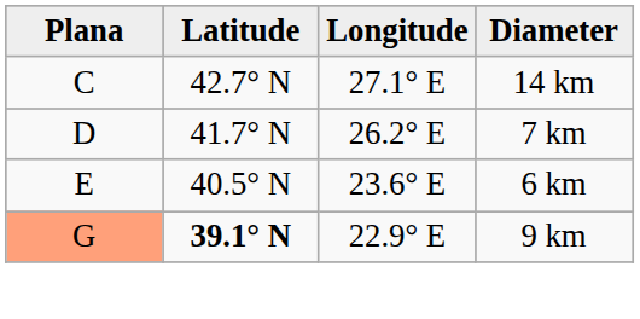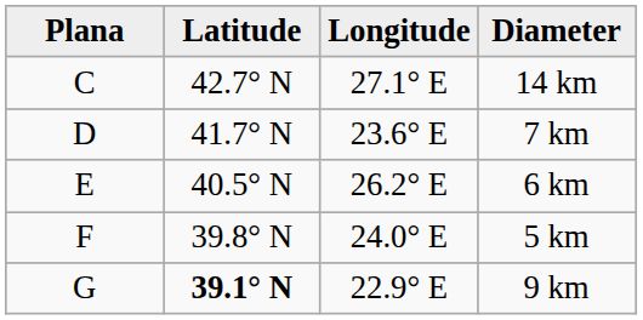 <table class="wikitable">
 <tr>
 <th width="25%" style="background:#eeeeee;">Plana</th>
 <th width="25%" style="background:#eeeeee;">Latitude</th>
 <th width="25%" style="background:#eeeeee;">Longitude</th>
 <th width="25%" style="background:#eeeeee;">Diameter</th>
 </tr>
 <tr>
 <td align="center">C</td>
 <td align="center">42.7° N</td>
 <td align="center">27.1° E</td>
 <td align="center">14 km</td>
 </tr>
 <tr>
 <td align="center">D</td>
 <td align="center">41.7° N</td>
-<td align="center">26.2° E</td>
+<td align="center">23.6° E</td>
 <td align="center">7 km</td>
 </tr>
 <tr>
 <td align="center">E</td>
 <td align="center">40.5° N</td>
-<td align="center">23.6° E</td>
+<td align="center">26.2° E</td>
 <td align="center">6 km</td>
 </tr>
 <tr>
-<td align="center" style="background: lightsalmon;">G</td>
+<td align="center">F</td>
+<td align="center">39.8° N</td>
+<td align="center">24.0° E</td>
+<td align="center">5 km</td>
+</tr>
+<tr>
+<td align="center">G</td>
 <td align="center"><strong>39.1° N</strong></td>
 <td align="center">22.9° E</td>
 <td align="center">9 km</td>
 </tr>
 </table>
